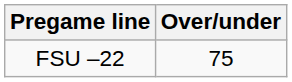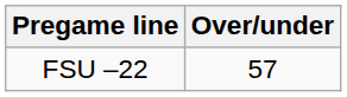 <table class="wikitable">
 <tr align="center">
 <th style=>Pregame line</th>
 <th style=>Over/under</th>
 </tr>
 <tr align="center">
 <td>FSU –22</td>
-<td>75</td>
+<td>57</td>
 </tr>
 </table>
